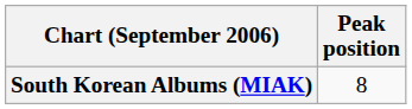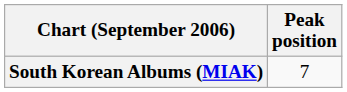 <table class="wikitable plainrowheaders">
 <tr>
 <th>Chart (September 2006)</th>
 <th>Peak<br>position</th>
 </tr>
 <tr>
 <th scope="row">South Korean Albums (<a href='#'>MIAK</a>)</th>
-<td style="text-align:center;">8</td>
+<td style="text-align:center;">7</td>
 </tr>
 </table>
